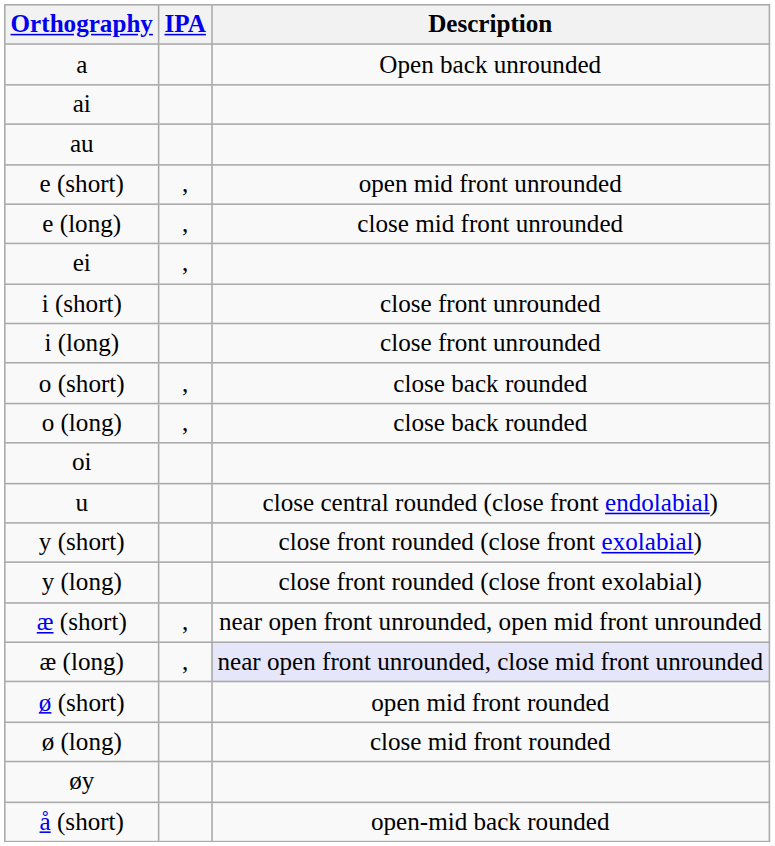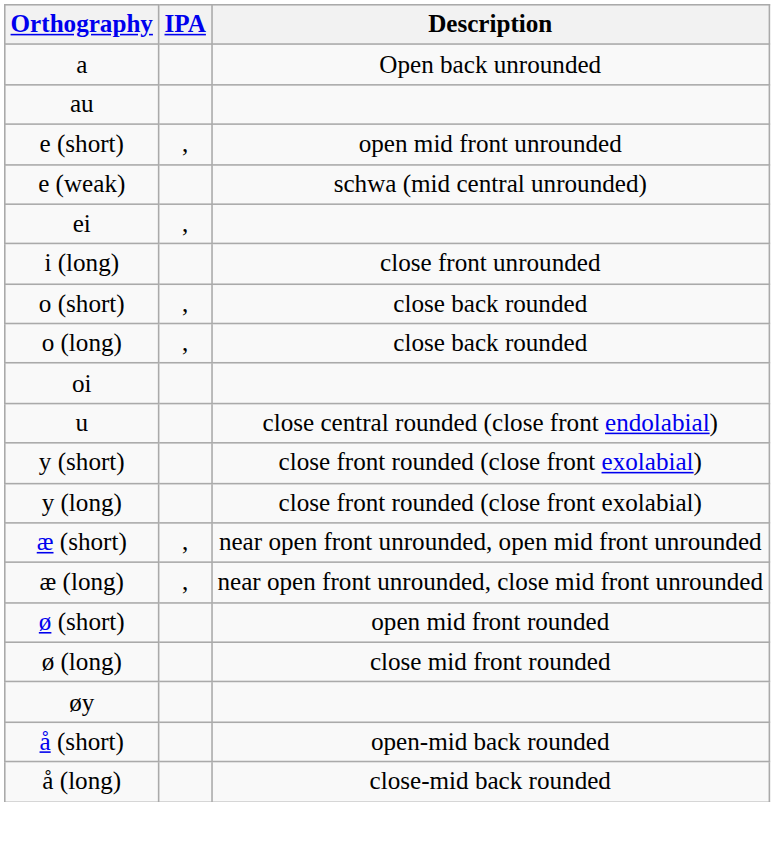 <table class="wikitable">
 <tr>
 <th><a href='#'>Orthography</a></th>
 <th><a href='#'>IPA</a></th>
 <th>Description</th>
 </tr>
 <tr align=center>
 <td>a</td>
 <td></td>
 <td>Open back unrounded</td>
 </tr>
 <tr align=center>
-<td>ai</td>
-<td></td>
-<td></td>
-</tr>
-<tr align=center>
 <td>au</td>
 <td></td>
 <td></td>
 </tr>
 <tr align=center>
 <td>e (short)</td>
 <td>, </td>
 <td>open mid front unrounded</td>
 </tr>
 <tr align=center>
-<td>e (long)</td>
-<td>, </td>
-<td>close mid front unrounded</td>
+<td>e (weak)</td>
+<td></td>
+<td>schwa (mid central unrounded)</td>
 </tr>
 <tr align=center>
 <td>ei</td>
 <td>, </td>
 <td></td>
-</tr>
-<tr align=center>
-<td>i (short)</td>
-<td></td>
-<td>close front unrounded</td>
 </tr>
 <tr align=center>
 <td>i (long)</td>
 <td></td>
 <td>close front unrounded</td>
 </tr>
 <tr align=center>
 <td>o (short)</td>
 <td>, </td>
 <td>close back rounded</td>
 </tr>
 <tr align=center>
 <td>o (long)</td>
 <td>, </td>
 <td>close back rounded</td>
 </tr>
 <tr align=center>
 <td>oi</td>
 <td></td>
 </tr>
 <tr align=center>
 <td>u</td>
 <td></td>
 <td>close central rounded (close front <a href='#'>endolabial</a>)</td>
 </tr>
 <tr align=center>
 <td>y (short)</td>
 <td></td>
 <td>close front rounded (close front <a href='#'>exolabial</a>)</td>
 </tr>
 <tr align=center>
 <td>y (long)</td>
 <td></td>
 <td>close front rounded (close front exolabial)</td>
 </tr>
 <tr align=center>
 <td><a href='#'>æ</a> (short)</td>
 <td>, </td>
 <td>near open front unrounded, open mid front unrounded</td>
 </tr>
 <tr align=center>
 <td>æ (long)</td>
 <td>, </td>
-<td style="background: lavender;">near open front unrounded, close mid front unrounded</td>
+<td>near open front unrounded, close mid front unrounded</td>
 </tr>
 <tr align=center>
 <td><a href='#'>ø</a> (short)</td>
 <td></td>
 <td>open mid front rounded</td>
 </tr>
 <tr align=center>
 <td>ø (long)</td>
 <td></td>
 <td>close mid front rounded</td>
 </tr>
 <tr align=center>
 <td>øy</td>
 <td></td>
 <td></td>
 </tr>
 <tr align=center>
 <td><a href='#'>å</a> (short)</td>
 <td></td>
 <td>open-mid back rounded</td>
 </tr>
+<tr align=center>
+<td>å (long)</td>
+<td></td>
+<td>close-mid back rounded</td>
+</tr>
 </table>
